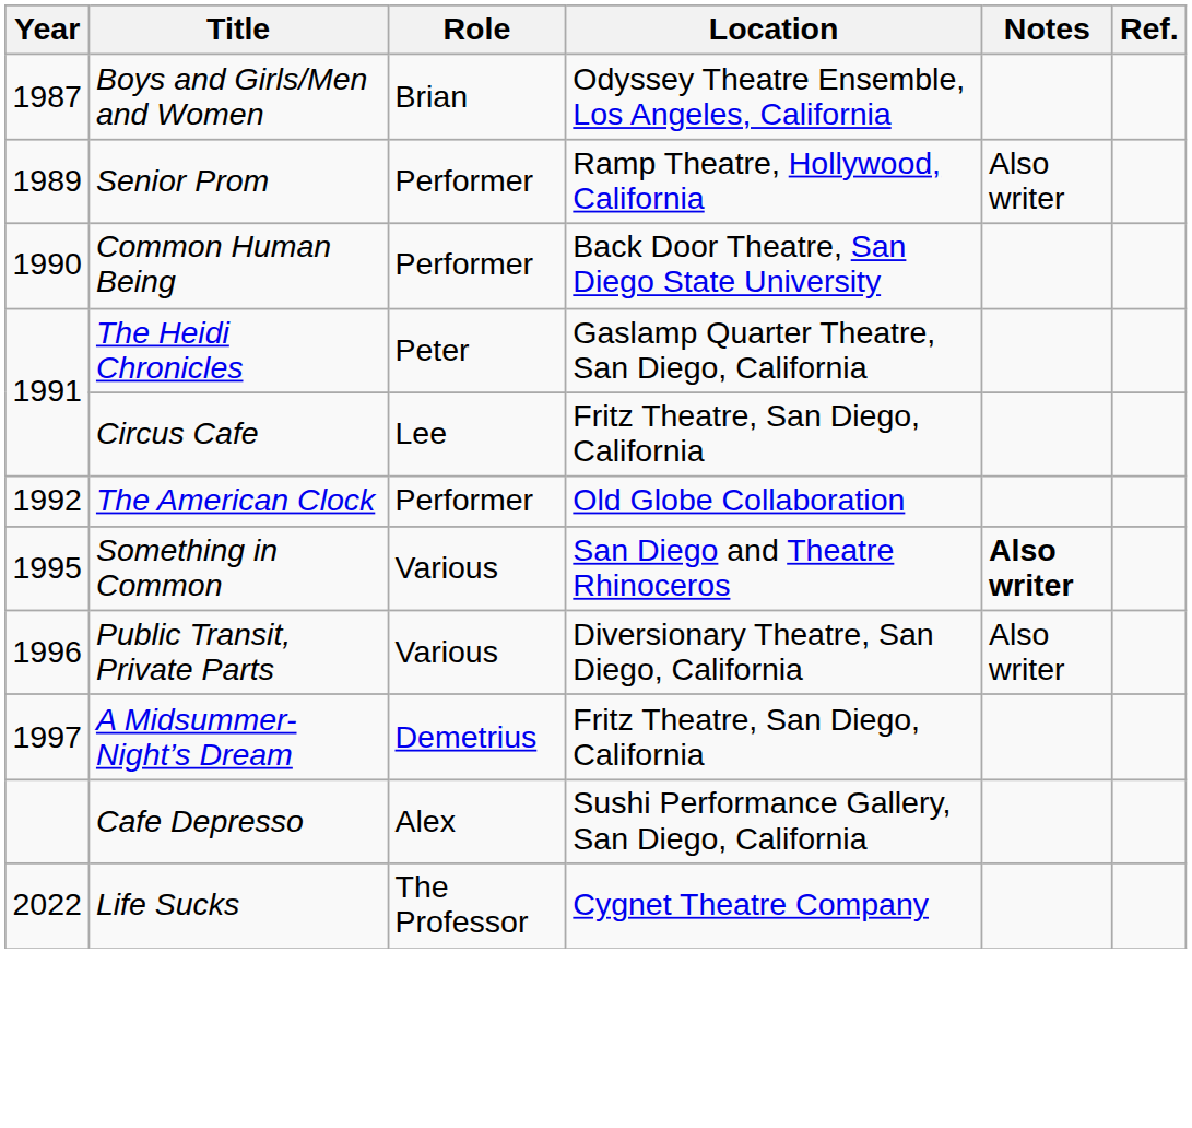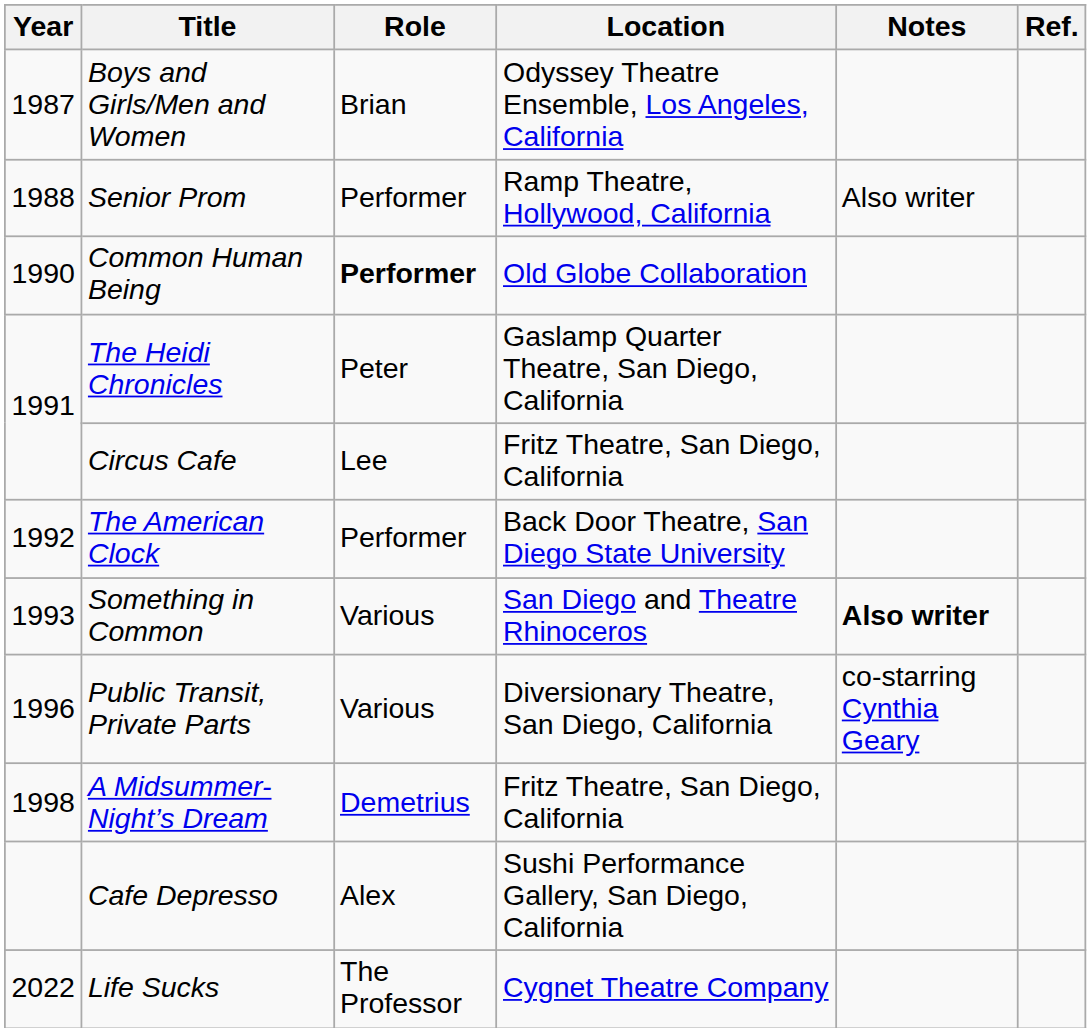 <table class="wikitable sortable">
 <tr>
 <th>Year</th>
 <th>Title</th>
 <th>Role</th>
 <th>Location</th>
 <th>Notes</th>
 <th>Ref.</th>
 </tr>
 <tr>
 <td>1987</td>
 <td><em>Boys and Girls/Men and Women</em></td>
 <td>Brian</td>
 <td>Odyssey Theatre Ensemble, <a href='#'>Los Angeles, California</a></td>
 <td></td>
 <td></td>
 </tr>
 <tr>
-<td>1989</td>
+<td>1988</td>
 <td><em>Senior Prom</em></td>
 <td>Performer</td>
 <td>Ramp Theatre, <a href='#'>Hollywood, California</a></td>
 <td>Also writer</td>
 <td></td>
 </tr>
 <tr>
 <td>1990</td>
 <td><em>Common Human Being</em></td>
-<td>Performer</td>
-<td>Back Door Theatre, <a href='#'>San Diego State University</a></td>
+<td><strong>Performer</strong></td>
+<td><a href='#'>Old Globe Collaboration</a></td>
 <td></td>
 <td></td>
 </tr>
 <tr>
 <td rowspan="2">1991</td>
 <td><em><a href='#'>The Heidi Chronicles</a></em></td>
 <td>Peter</td>
 <td>Gaslamp Quarter Theatre, San Diego, California</td>
 <td></td>
 <td></td>
 </tr>
 <tr>
 <td><em>Circus Cafe</em></td>
 <td>Lee</td>
 <td>Fritz Theatre, San Diego, California</td>
 <td></td>
 <td></td>
 </tr>
 <tr>
 <td>1992</td>
 <td><em><a href='#'>The American Clock</a></em></td>
 <td>Performer</td>
-<td><a href='#'>Old Globe Collaboration</a></td>
+<td>Back Door Theatre, <a href='#'>San Diego State University</a></td>
 <td></td>
 <td></td>
 </tr>
 <tr>
-<td>1995</td>
+<td>1993</td>
 <td><em>Something in Common</em></td>
 <td>Various</td>
 <td><a href='#'>San Diego</a> and <a href='#'>Theatre Rhinoceros</a></td>
 <td><strong>Also writer</strong></td>
 <td></td>
 </tr>
 <tr>
 <td>1996</td>
 <td><em>Public Transit, Private Parts</em></td>
 <td>Various</td>
 <td>Diversionary Theatre, San Diego, California</td>
-<td>Also writer</td>
+<td>co-starring <a href='#'>Cynthia Geary</a></td>
 <td></td>
 </tr>
 <tr>
-<td>1997</td>
+<td>1998</td>
 <td><em><a href='#'>A Midsummer-Night’s Dream</a></em></td>
 <td><a href='#'>Demetrius</a></td>
 <td>Fritz Theatre, San Diego, California</td>
 <td></td>
 <td></td>
 </tr>
 <tr>
 <td></td>
 <td><em>Cafe Depresso</em></td>
 <td>Alex</td>
 <td>Sushi Performance Gallery, San Diego, California</td>
 <td></td>
 <td></td>
 </tr>
 <tr>
 <td>2022</td>
 <td><em>Life Sucks</em></td>
 <td>The Professor</td>
 <td><a href='#'>Cygnet Theatre Company</a></td>
 <td></td>
 <td></td>
 </tr>
 </table>
